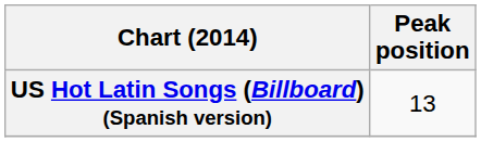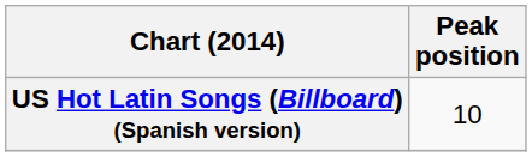 <table class="wikitable sortable plainrowheaders" style="text-align:center">
 <tr>
 <th scope="col">Chart (2014)</th>
 <th scope="col">Peak<br>position</th>
 </tr>
 <tr>
 <th scope="row">US <a href='#'>Hot Latin Songs</a> (<em><a href='#'>Billboard</a></em>)<br><small>(Spanish version)</small></th>
-<td>13</td>
+<td>10</td>
 </tr>
 <tr>
 </tr>
 <tr>
 </tr>
 <tr>
 </tr>
 <tr>
 </tr>
 </table>
